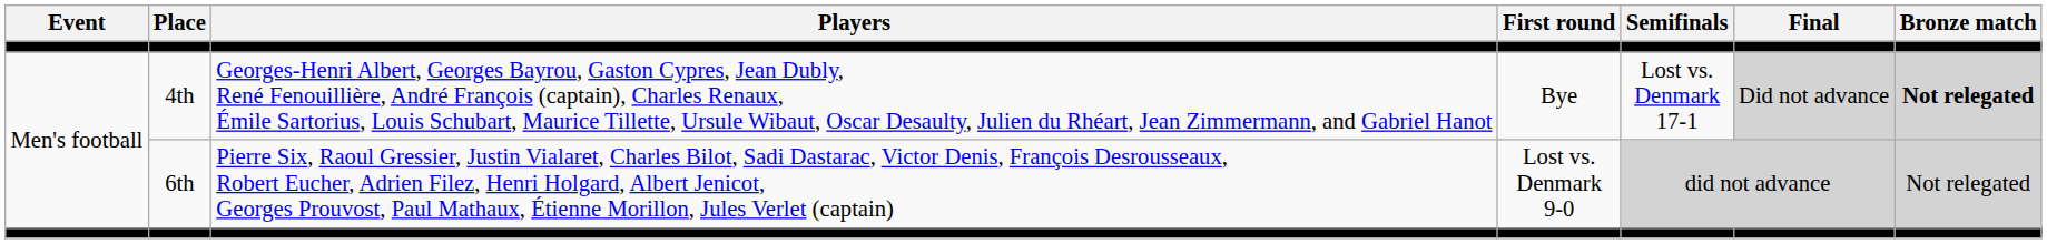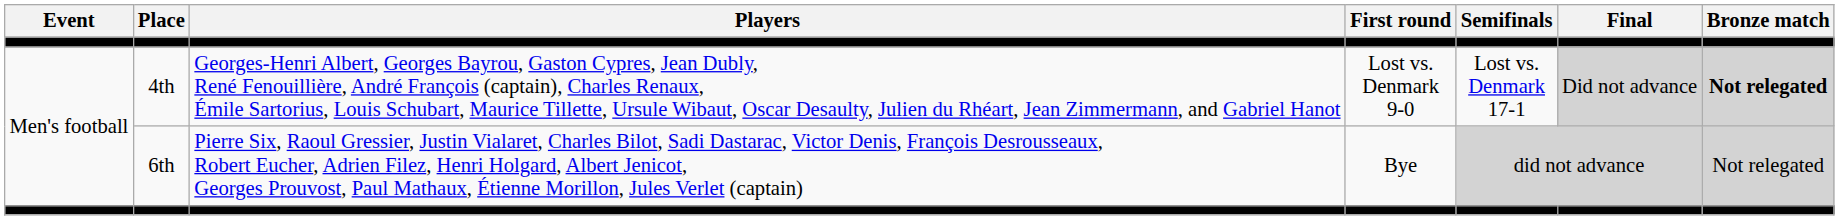 <table class=wikitable>
 <tr>
 <th>Event</th>
 <th>Place</th>
 <th>Players</th>
 <th>First round</th>
 <th>Semifinals</th>
 <th>Final</th>
 <th>Bronze match</th>
 </tr>
 <tr bgcolor=black>
 <td></td>
 <td></td>
 <td></td>
 <td></td>
 <td></td>
 <td></td>
 <td></td>
 </tr>
 <tr align=center>
 <td rowspan=2>Men's football</td>
 <td>4th</td>
 <td align=left><a href='#'>Georges-Henri Albert</a>, <a href='#'>Georges Bayrou</a>, <a href='#'>Gaston Cypres</a>, <a href='#'>Jean Dubly</a>, <br> <a href='#'>René Fenouillière</a>, <a href='#'>André François</a> (captain), <a href='#'>Charles Renaux</a>, <br> <a href='#'>Émile Sartorius</a>, <a href='#'>Louis Schubart</a>, <a href='#'>Maurice Tillette</a>, <a href='#'>Ursule Wibaut</a>, <a href='#'>Oscar Desaulty</a>, <a href='#'>Julien du Rhéart</a>, <a href='#'>Jean Zimmermann</a>, and <a href='#'>Gabriel Hanot</a></td>
-<td>Bye</td>
+<td>Lost vs. <br> Denmark <br> 9-0</td>
 <td>Lost vs. <br> <a href='#'>Denmark</a> <br> 17-1</td>
 <td bgcolor=lightgray>Did not advance</td>
 <td bgcolor=lightgray><strong>Not relegated</strong></td>
 </tr>
 <tr align=center>
 <td>6th</td>
 <td align=left><a href='#'>Pierre Six</a>, <a href='#'>Raoul Gressier</a>, <a href='#'>Justin Vialaret</a>, <a href='#'>Charles Bilot</a>, <a href='#'>Sadi Dastarac</a>, <a href='#'>Victor Denis</a>, <a href='#'>François Desrousseaux</a>, <br> <a href='#'>Robert Eucher</a>, <a href='#'>Adrien Filez</a>, <a href='#'>Henri Holgard</a>, <a href='#'>Albert Jenicot</a>, <br> <a href='#'>Georges Prouvost</a>, <a href='#'>Paul Mathaux</a>, <a href='#'>Étienne Morillon</a>, <a href='#'>Jules Verlet</a> (captain)</td>
-<td>Lost vs. <br> Denmark <br> 9-0</td>
+<td>Bye</td>
 <td bgcolor=lightgray colspan=2>did not advance</td>
 <td bgcolor=lightgray>Not relegated</td>
 </tr>
 <tr bgcolor=black>
 <td></td>
 <td></td>
 <td></td>
 <td></td>
 <td></td>
 <td></td>
 <td></td>
 </tr>
 </table>
